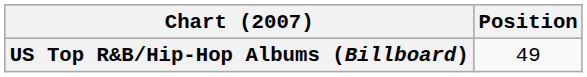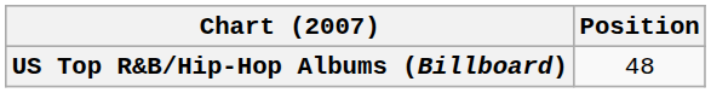 <table class="wikitable sortable plainrowheaders">
 <tr>
 <th scope="col">Chart (2007)</th>
 <th scope="col">Position</th>
 </tr>
 <tr>
 <th scope="row">US Top R&B/Hip-Hop Albums (<em>Billboard</em>)</th>
-<td style="text-align:center;">49</td>
+<td style="text-align:center;">48</td>
 </tr>
 </table>
